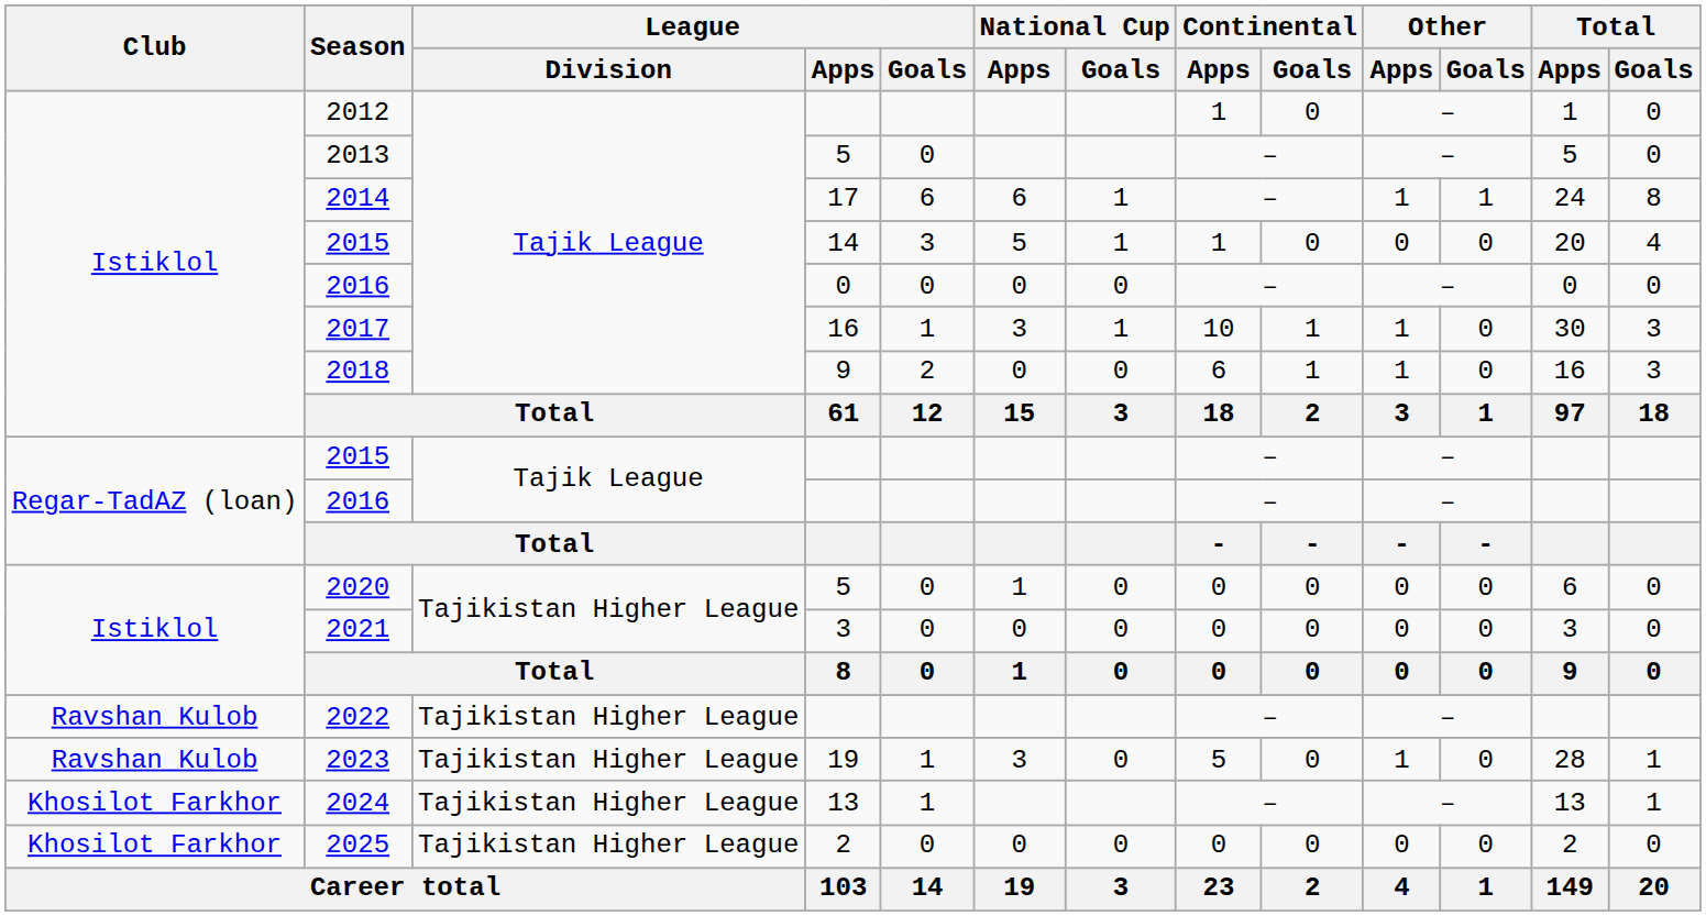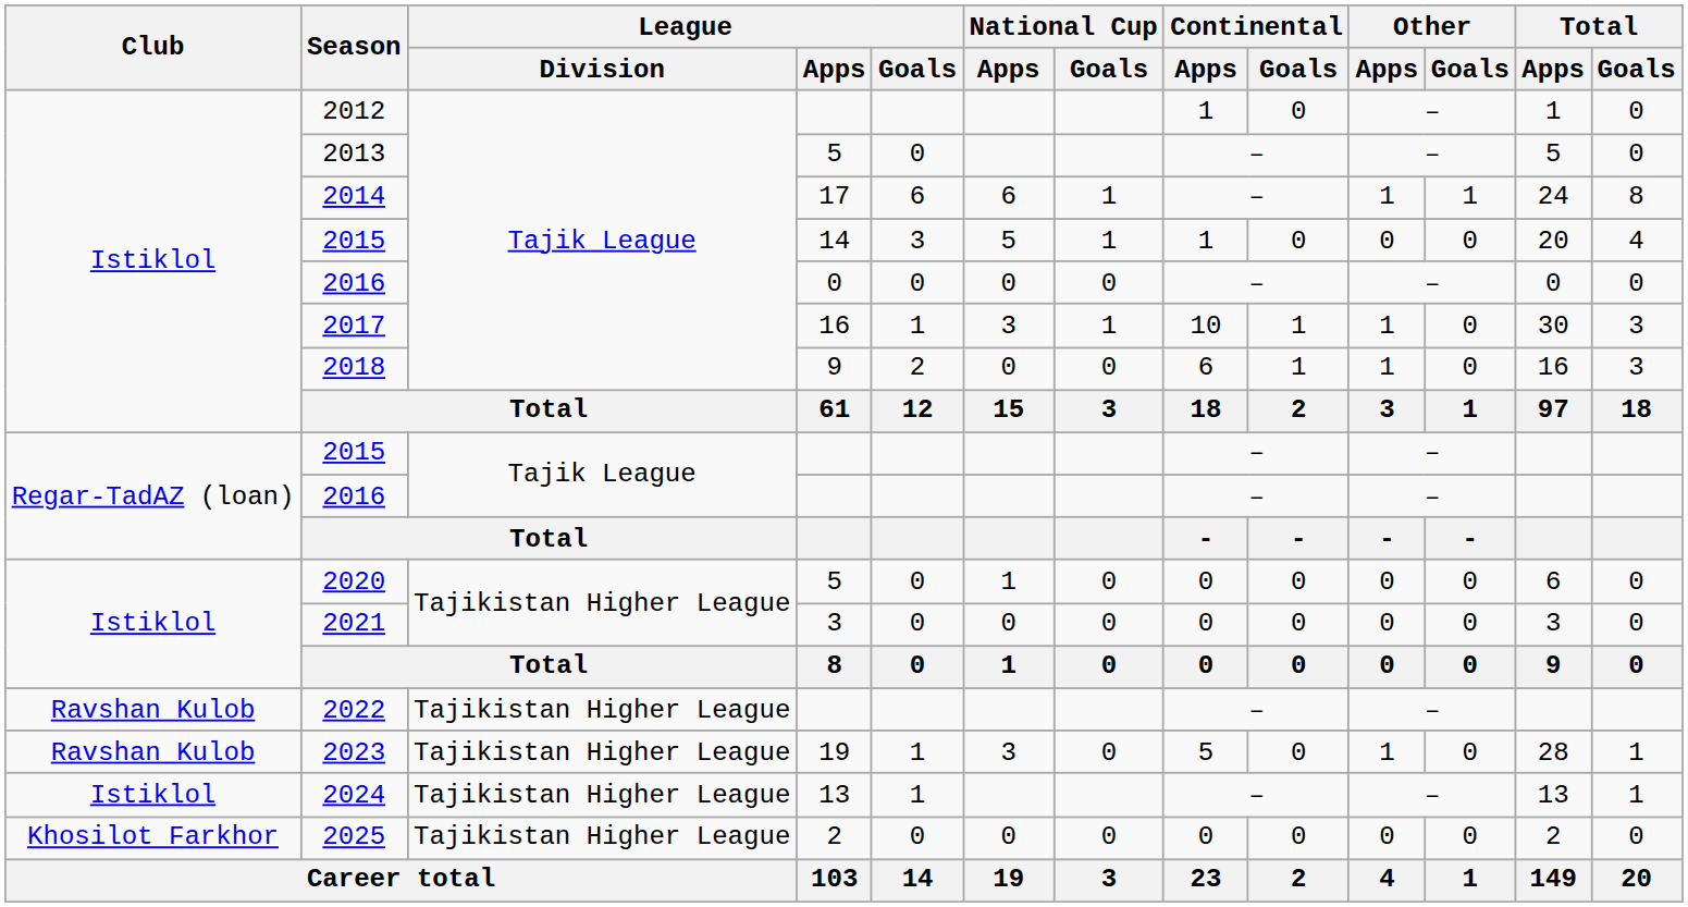 <table class="wikitable" style="text-align: center;">
 <tr>
 <th rowspan="2">Club</th>
 <th rowspan="2">Season</th>
 <th colspan="3">League</th>
 <th colspan="2">National Cup</th>
 <th colspan="2">Continental</th>
 <th colspan="2">Other</th>
 <th colspan="2">Total</th>
 </tr>
 <tr>
 <th>Division</th>
 <th>Apps</th>
 <th>Goals</th>
 <th>Apps</th>
 <th>Goals</th>
 <th>Apps</th>
 <th>Goals</th>
 <th>Apps</th>
 <th>Goals</th>
 <th>Apps</th>
 <th>Goals</th>
 </tr>
 <tr>
 <td rowspan="8" valign="center"><a href='#'>Istiklol</a></td>
 <td>2012</td>
 <td rowspan="7" valign="center"><a href='#'>Tajik League</a></td>
 <td></td>
 <td></td>
 <td></td>
 <td></td>
 <td>1</td>
 <td>0</td>
 <td colspan="2">–</td>
 <td>1</td>
 <td>0</td>
 </tr>
 <tr>
 <td>2013</td>
 <td>5</td>
 <td>0</td>
 <td></td>
 <td></td>
 <td colspan="2">–</td>
 <td colspan="2">–</td>
 <td>5</td>
 <td>0</td>
 </tr>
 <tr>
 <td><a href='#'>2014</a></td>
 <td>17</td>
 <td>6</td>
 <td>6</td>
 <td>1</td>
 <td colspan="2">–</td>
 <td>1</td>
 <td>1</td>
 <td>24</td>
 <td>8</td>
 </tr>
 <tr>
 <td><a href='#'>2015</a></td>
 <td>14</td>
 <td>3</td>
 <td>5</td>
 <td>1</td>
 <td>1</td>
 <td>0</td>
 <td>0</td>
 <td>0</td>
 <td>20</td>
 <td>4</td>
 </tr>
 <tr>
 <td><a href='#'>2016</a></td>
 <td>0</td>
 <td>0</td>
 <td>0</td>
 <td>0</td>
 <td colspan="2">–</td>
 <td colspan="2">–</td>
 <td>0</td>
 <td>0</td>
 </tr>
 <tr>
 <td><a href='#'>2017</a></td>
 <td>16</td>
 <td>1</td>
 <td>3</td>
 <td>1</td>
 <td>10</td>
 <td>1</td>
 <td>1</td>
 <td>0</td>
 <td>30</td>
 <td>3</td>
 </tr>
 <tr>
 <td><a href='#'>2018</a></td>
 <td>9</td>
 <td>2</td>
 <td>0</td>
 <td>0</td>
 <td>6</td>
 <td>1</td>
 <td>1</td>
 <td>0</td>
 <td>16</td>
 <td>3</td>
 </tr>
 <tr>
 <th colspan="2">Total</th>
 <th>61</th>
 <th>12</th>
 <th>15</th>
 <th>3</th>
 <th>18</th>
 <th>2</th>
 <th>3</th>
 <th>1</th>
 <th>97</th>
 <th>18</th>
 </tr>
 <tr>
 <td rowspan="3" valign="center"><a href='#'>Regar-TadAZ</a> (loan)</td>
 <td><a href='#'>2015</a></td>
 <td rowspan="2" valign="center">Tajik League</td>
 <td></td>
 <td></td>
 <td></td>
 <td></td>
 <td colspan="2">–</td>
 <td colspan="2">–</td>
 <td></td>
 <td></td>
 </tr>
 <tr>
 <td><a href='#'>2016</a></td>
 <td></td>
 <td></td>
 <td></td>
 <td></td>
 <td colspan="2">–</td>
 <td colspan="2">–</td>
 <td></td>
 <td></td>
 </tr>
 <tr>
 <th colspan="2">Total</th>
 <th></th>
 <th></th>
 <th></th>
 <th></th>
 <th>-</th>
 <th>-</th>
 <th>-</th>
 <th>-</th>
 <th></th>
 <th></th>
 </tr>
 <tr>
 <td rowspan="3" valign="center"><a href='#'>Istiklol</a></td>
 <td><a href='#'>2020</a></td>
 <td rowspan="2" valign="center">Tajikistan Higher League</td>
 <td>5</td>
 <td>0</td>
 <td>1</td>
 <td>0</td>
 <td>0</td>
 <td>0</td>
 <td>0</td>
 <td>0</td>
 <td>6</td>
 <td>0</td>
 </tr>
 <tr>
 <td><a href='#'>2021</a></td>
 <td>3</td>
 <td>0</td>
 <td>0</td>
 <td>0</td>
 <td>0</td>
 <td>0</td>
 <td>0</td>
 <td>0</td>
 <td>3</td>
 <td>0</td>
 </tr>
 <tr>
 <th colspan="2">Total</th>
 <th>8</th>
 <th>0</th>
 <th>1</th>
 <th>0</th>
 <th>0</th>
 <th>0</th>
 <th>0</th>
 <th>0</th>
 <th>9</th>
 <th>0</th>
 </tr>
 <tr>
 <td><a href='#'>Ravshan Kulob</a></td>
 <td><a href='#'>2022</a></td>
 <td>Tajikistan Higher League</td>
 <td></td>
 <td></td>
 <td></td>
 <td></td>
 <td colspan="2">–</td>
 <td colspan="2">–</td>
 <td></td>
 <td></td>
 </tr>
 <tr>
 <td><a href='#'>Ravshan Kulob</a></td>
 <td><a href='#'>2023</a></td>
 <td>Tajikistan Higher League</td>
 <td>19</td>
 <td>1</td>
 <td>3</td>
 <td>0</td>
 <td>5</td>
 <td>0</td>
 <td>1</td>
 <td>0</td>
 <td>28</td>
 <td>1</td>
 </tr>
 <tr>
-<td><a href='#'>Khosilot Farkhor</a></td>
+<td><a href='#'>Istiklol</a></td>
 <td><a href='#'>2024</a></td>
 <td>Tajikistan Higher League</td>
 <td>13</td>
 <td>1</td>
 <td></td>
 <td></td>
 <td colspan="2">–</td>
 <td colspan="2">–</td>
 <td>13</td>
 <td>1</td>
 </tr>
 <tr>
 <td><a href='#'>Khosilot Farkhor</a></td>
 <td><a href='#'>2025</a></td>
 <td>Tajikistan Higher League</td>
 <td>2</td>
 <td>0</td>
 <td>0</td>
 <td>0</td>
 <td>0</td>
 <td>0</td>
 <td>0</td>
 <td>0</td>
 <td>2</td>
 <td>0</td>
 </tr>
 <tr>
 <th colspan="3">Career total</th>
 <th>103</th>
 <th>14</th>
 <th>19</th>
 <th>3</th>
 <th>23</th>
 <th>2</th>
 <th>4</th>
 <th>1</th>
 <th>149</th>
 <th>20</th>
 </tr>
 </table>
